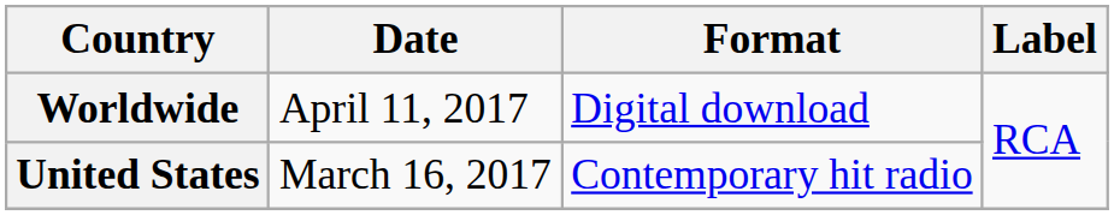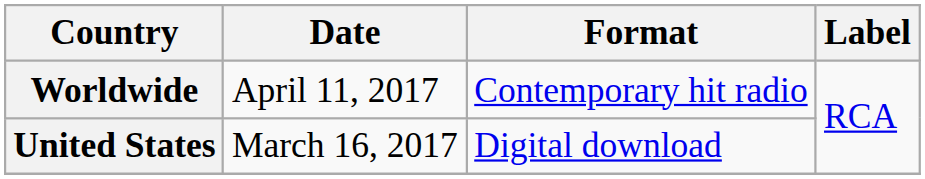 <table class="wikitable plainrowheaders">
 <tr>
 <th scope="col">Country</th>
 <th scope="col">Date</th>
 <th scope="col">Format</th>
 <th scope="col">Label</th>
 </tr>
 <tr>
 <th scope="row">Worldwide</th>
 <td>April 11, 2017</td>
-<td><a href='#'>Digital download</a></td>
+<td><a href='#'>Contemporary hit radio</a></td>
 <td rowspan="2"><a href='#'>RCA</a></td>
 </tr>
 <tr>
 <th scope="row">United States</th>
 <td>March 16, 2017</td>
-<td><a href='#'>Contemporary hit radio</a></td>
+<td><a href='#'>Digital download</a></td>
 </tr>
 <tr>
 </tr>
 </table>
